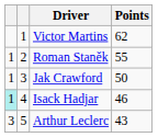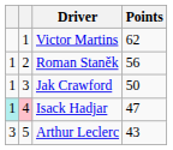 <table class="wikitable" style="font-size: 85%;">
 <tr>
 <th></th>
 <th></th>
 <th>Driver</th>
 <th>Points</th>
 </tr>
 <tr>
 <td align="left"></td>
 <td align="center">1</td>
 <td> <a href='#'>Victor Martins</a></td>
 <td>62</td>
 </tr>
 <tr>
 <td align="left"> 1</td>
 <td align="center">2</td>
 <td> <a href='#'>Roman Staněk</a></td>
-<td>55</td>
+<td>56</td>
 </tr>
 <tr>
 <td align="left"> 1</td>
 <td align="center">3</td>
 <td> <a href='#'>Jak Crawford</a></td>
 <td>50</td>
 </tr>
 <tr>
 <td align="left" style="background: paleturquoise;"> 1</td>
-<td align="center">4</td>
+<td align="center" style="background: pink;">4</td>
 <td> <a href='#'>Isack Hadjar</a></td>
-<td>46</td>
+<td>47</td>
 </tr>
 <tr>
 <td align="left"> 3</td>
 <td align="center">5</td>
 <td> <a href='#'>Arthur Leclerc</a></td>
 <td>43</td>
 </tr>
 </table>
